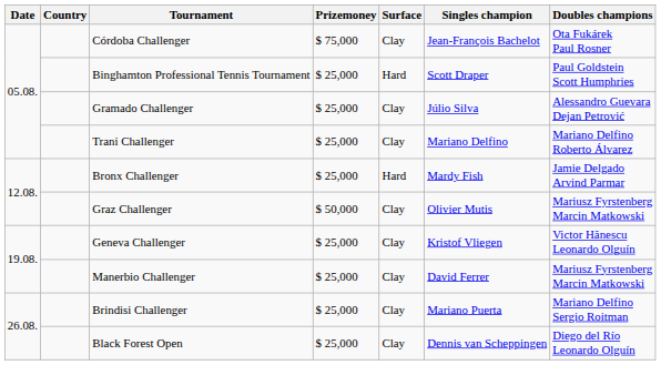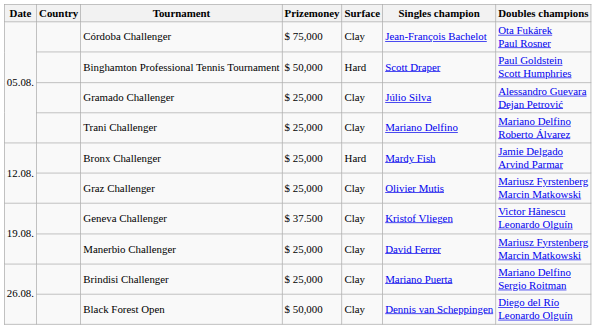 <table class="sortable wikitable" style=font-size:97%>
 <tr>
 <th>Date</th>
 <th>Country</th>
 <th>Tournament</th>
 <th>Prizemoney</th>
 <th>Surface</th>
 <th>Singles champion</th>
 <th>Doubles champions</th>
 </tr>
 <tr>
 <td rowspan="4">05.08.</td>
 <td></td>
 <td>Córdoba Challenger</td>
 <td>$ 75,000</td>
 <td>Clay</td>
 <td> <a href='#'>Jean-François Bachelot</a></td>
 <td> <a href='#'>Ota Fukárek</a><br> <a href='#'>Paul Rosner</a></td>
 </tr>
 <tr>
 <td></td>
 <td>Binghamton Professional Tennis Tournament</td>
-<td>$ 25,000</td>
+<td>$ 50,000</td>
 <td>Hard</td>
 <td> <a href='#'>Scott Draper</a></td>
 <td> <a href='#'>Paul Goldstein</a><br> <a href='#'>Scott Humphries</a></td>
 </tr>
 <tr>
 <td></td>
 <td>Gramado Challenger</td>
 <td>$ 25,000</td>
 <td>Clay</td>
 <td> <a href='#'>Júlio Silva</a></td>
 <td> <a href='#'>Alessandro Guevara</a><br> <a href='#'>Dejan Petrović</a></td>
 </tr>
 <tr>
 <td></td>
 <td>Trani Challenger</td>
 <td>$ 25,000</td>
 <td>Clay</td>
 <td> <a href='#'>Mariano Delfino</a></td>
 <td> <a href='#'>Mariano Delfino</a><br> <a href='#'>Roberto Álvarez</a></td>
 </tr>
 <tr>
 <td rowspan="2">12.08.</td>
 <td></td>
 <td>Bronx Challenger</td>
 <td>$ 25,000</td>
 <td>Hard</td>
 <td> <a href='#'>Mardy Fish</a></td>
 <td> <a href='#'>Jamie Delgado</a><br> <a href='#'>Arvind Parmar</a></td>
 </tr>
 <tr>
 <td></td>
 <td>Graz Challenger</td>
-<td>$ 50,000</td>
+<td>$ 25,000</td>
 <td>Clay</td>
 <td> <a href='#'>Olivier Mutis</a></td>
 <td> <a href='#'>Mariusz Fyrstenberg</a><br> <a href='#'>Marcin Matkowski</a></td>
 </tr>
 <tr>
 <td rowspan="2">19.08.</td>
 <td></td>
 <td>Geneva Challenger</td>
-<td>$ 25,000</td>
+<td>$ 37.500</td>
 <td>Clay</td>
 <td> <a href='#'>Kristof Vliegen</a></td>
 <td> <a href='#'>Victor Hănescu</a><br> <a href='#'>Leonardo Olguín</a></td>
 </tr>
 <tr>
 <td></td>
 <td>Manerbio Challenger</td>
 <td>$ 25,000</td>
 <td>Clay</td>
 <td> <a href='#'>David Ferrer</a></td>
 <td> <a href='#'>Mariusz Fyrstenberg</a><br> <a href='#'>Marcin Matkowski</a></td>
 </tr>
 <tr>
 <td rowspan="2">26.08.</td>
 <td></td>
 <td>Brindisi Challenger</td>
 <td>$ 25,000</td>
 <td>Clay</td>
 <td> <a href='#'>Mariano Puerta</a></td>
 <td> <a href='#'>Mariano Delfino</a><br> <a href='#'>Sergio Roitman</a></td>
 </tr>
 <tr>
 <td></td>
 <td>Black Forest Open</td>
-<td>$ 25,000</td>
+<td>$ 50,000</td>
 <td>Clay</td>
 <td> <a href='#'>Dennis van Scheppingen</a></td>
 <td> <a href='#'>Diego del Río</a><br> <a href='#'>Leonardo Olguín</a></td>
 </tr>
 </table>
